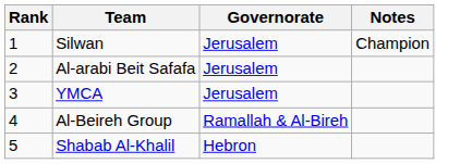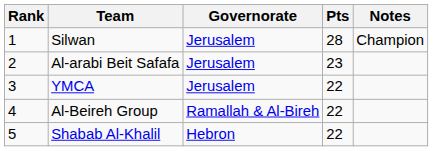 <table class=wikitable border="1">
 <tr>
 <th>Rank</th>
 <th>Team</th>
 <th>Governorate</th>
+<th>Pts</th>
 <th>Notes</th>
 </tr>
 <tr>
 <td>1</td>
 <td>Silwan</td>
 <td><a href='#'>Jerusalem</a></td>
+<td>28</td>
 <td>Champion</td>
 </tr>
 <tr>
 <td>2</td>
 <td>Al-arabi Beit Safafa</td>
 <td><a href='#'>Jerusalem</a></td>
+<td>23</td>
 <td></td>
 </tr>
 <tr>
 <td>3</td>
 <td><a href='#'>YMCA</a></td>
 <td><a href='#'>Jerusalem</a></td>
+<td>22</td>
 <td></td>
 </tr>
 <tr>
 <td>4</td>
 <td>Al-Beireh Group</td>
 <td><a href='#'>Ramallah & Al-Bireh</a></td>
+<td>22</td>
 <td></td>
 </tr>
 <tr>
 <td>5</td>
 <td><a href='#'>Shabab Al-Khalil</a></td>
 <td><a href='#'>Hebron</a></td>
+<td>22</td>
 <td></td>
 </tr>
 </table>
